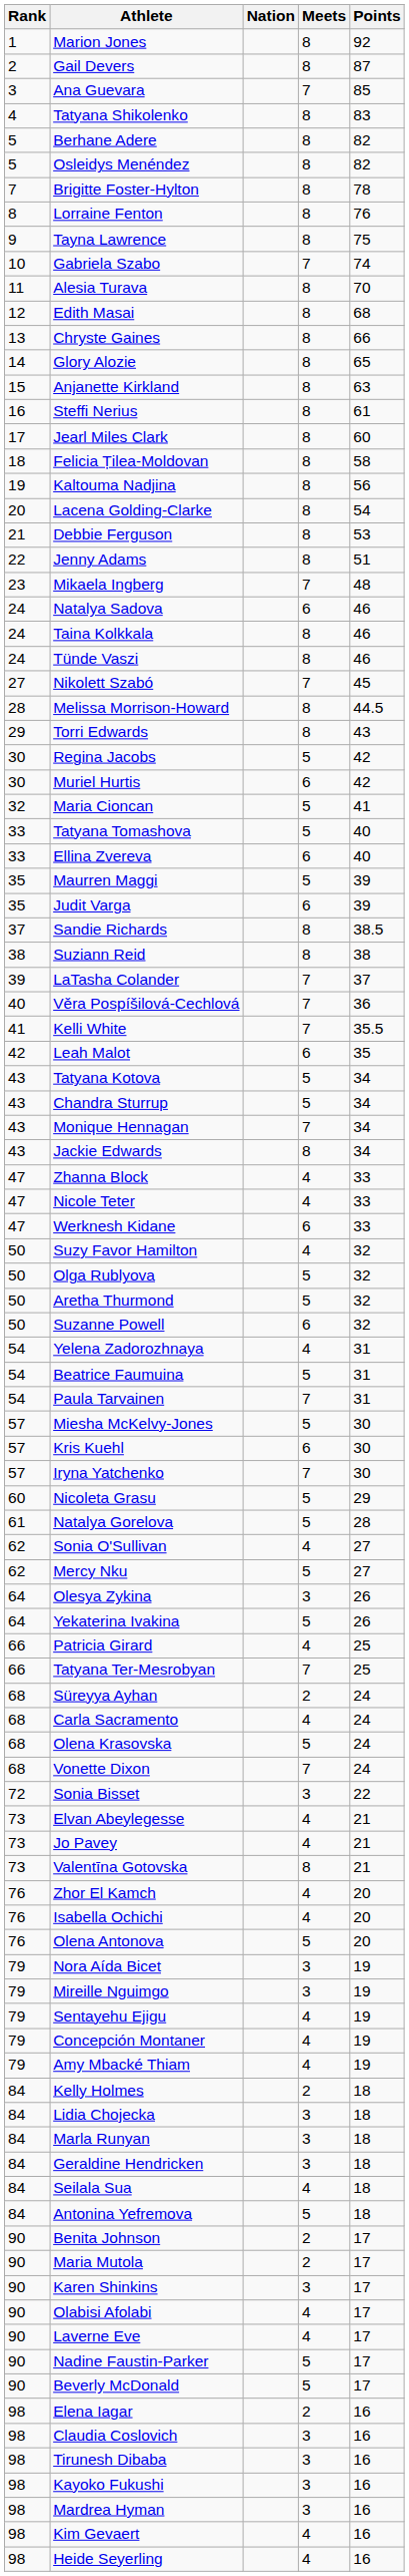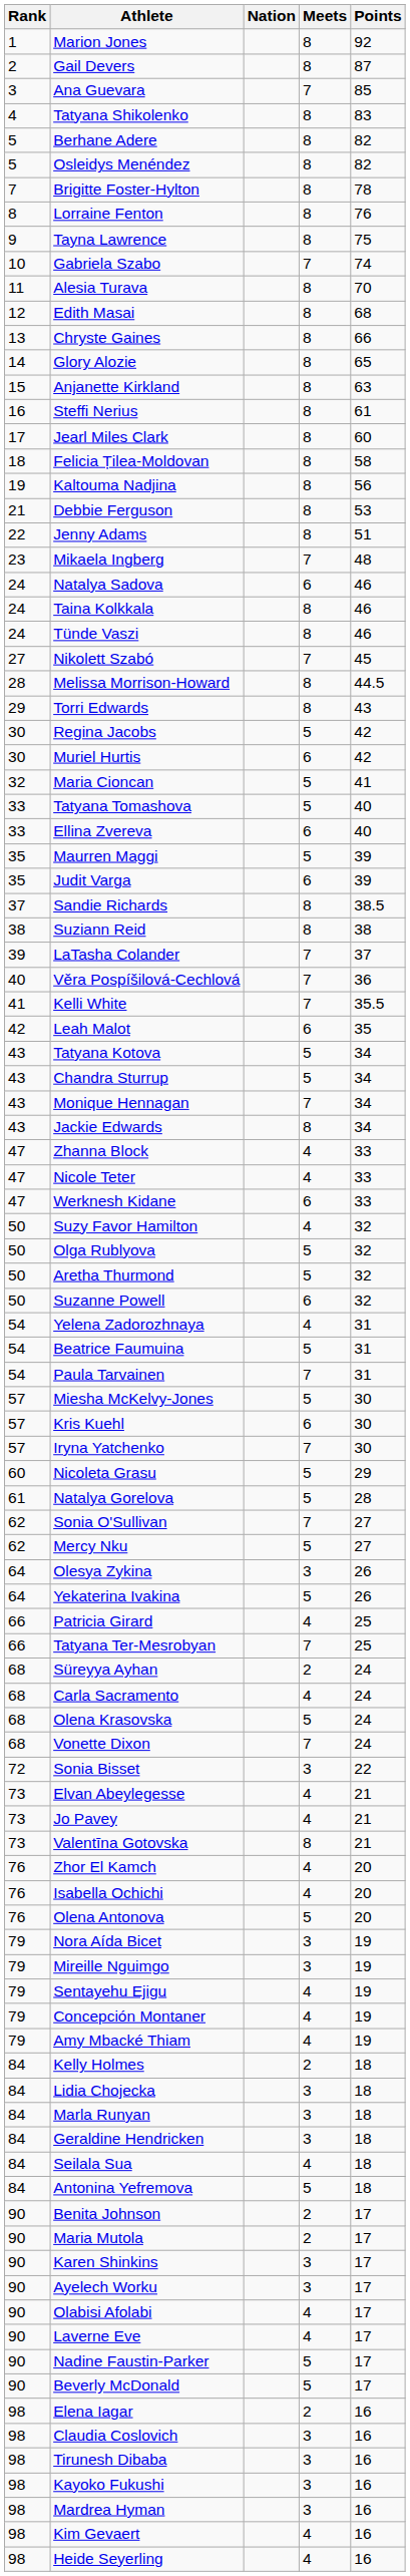 <table class=wikitable>
 <tr>
 <th>Rank</th>
 <th>Athlete</th>
 <th>Nation</th>
 <th>Meets</th>
 <th>Points</th>
 </tr>
 <tr>
 <td>1</td>
 <td><a href='#'>Marion Jones</a></td>
 <td></td>
 <td>8</td>
 <td>92</td>
 </tr>
 <tr>
 <td>2</td>
 <td><a href='#'>Gail Devers</a></td>
 <td></td>
 <td>8</td>
 <td>87</td>
 </tr>
 <tr>
 <td>3</td>
 <td><a href='#'>Ana Guevara</a></td>
 <td></td>
 <td>7</td>
 <td>85</td>
 </tr>
 <tr>
 <td>4</td>
 <td><a href='#'>Tatyana Shikolenko</a></td>
 <td></td>
 <td>8</td>
 <td>83</td>
 </tr>
 <tr>
 <td>5</td>
 <td><a href='#'>Berhane Adere</a></td>
 <td></td>
 <td>8</td>
 <td>82</td>
 </tr>
 <tr>
 <td>5</td>
 <td><a href='#'>Osleidys Menéndez</a></td>
 <td></td>
 <td>8</td>
 <td>82</td>
 </tr>
 <tr>
 <td>7</td>
 <td><a href='#'>Brigitte Foster-Hylton</a></td>
 <td></td>
 <td>8</td>
 <td>78</td>
 </tr>
 <tr>
 <td>8</td>
 <td><a href='#'>Lorraine Fenton</a></td>
 <td></td>
 <td>8</td>
 <td>76</td>
 </tr>
 <tr>
 <td>9</td>
 <td><a href='#'>Tayna Lawrence</a></td>
 <td></td>
 <td>8</td>
 <td>75</td>
 </tr>
 <tr>
 <td>10</td>
 <td><a href='#'>Gabriela Szabo</a></td>
 <td></td>
 <td>7</td>
 <td>74</td>
 </tr>
 <tr>
 <td>11</td>
 <td><a href='#'>Alesia Turava</a></td>
 <td></td>
 <td>8</td>
 <td>70</td>
 </tr>
 <tr>
 <td>12</td>
 <td><a href='#'>Edith Masai</a></td>
 <td></td>
 <td>8</td>
 <td>68</td>
 </tr>
 <tr>
 <td>13</td>
 <td><a href='#'>Chryste Gaines</a></td>
 <td></td>
 <td>8</td>
 <td>66</td>
 </tr>
 <tr>
 <td>14</td>
 <td><a href='#'>Glory Alozie</a></td>
 <td></td>
 <td>8</td>
 <td>65</td>
 </tr>
 <tr>
 <td>15</td>
 <td><a href='#'>Anjanette Kirkland</a></td>
 <td></td>
 <td>8</td>
 <td>63</td>
 </tr>
 <tr>
 <td>16</td>
 <td><a href='#'>Steffi Nerius</a></td>
 <td></td>
 <td>8</td>
 <td>61</td>
 </tr>
 <tr>
 <td>17</td>
 <td><a href='#'>Jearl Miles Clark</a></td>
 <td></td>
 <td>8</td>
 <td>60</td>
 </tr>
 <tr>
 <td>18</td>
 <td><a href='#'>Felicia Țilea-Moldovan</a></td>
 <td></td>
 <td>8</td>
 <td>58</td>
 </tr>
 <tr>
 <td>19</td>
 <td><a href='#'>Kaltouma Nadjina</a></td>
 <td></td>
 <td>8</td>
 <td>56</td>
-</tr>
-<tr>
-<td>20</td>
-<td><a href='#'>Lacena Golding-Clarke</a></td>
-<td></td>
-<td>8</td>
-<td>54</td>
 </tr>
 <tr>
 <td>21</td>
 <td><a href='#'>Debbie Ferguson</a></td>
 <td></td>
 <td>8</td>
 <td>53</td>
 </tr>
 <tr>
 <td>22</td>
 <td><a href='#'>Jenny Adams</a></td>
 <td></td>
 <td>8</td>
 <td>51</td>
 </tr>
 <tr>
 <td>23</td>
 <td><a href='#'>Mikaela Ingberg</a></td>
 <td></td>
 <td>7</td>
 <td>48</td>
 </tr>
 <tr>
 <td>24</td>
 <td><a href='#'>Natalya Sadova</a></td>
 <td></td>
 <td>6</td>
 <td>46</td>
 </tr>
 <tr>
 <td>24</td>
 <td><a href='#'>Taina Kolkkala</a></td>
 <td></td>
 <td>8</td>
 <td>46</td>
 </tr>
 <tr>
 <td>24</td>
 <td><a href='#'>Tünde Vaszi</a></td>
 <td></td>
 <td>8</td>
 <td>46</td>
 </tr>
 <tr>
 <td>27</td>
 <td><a href='#'>Nikolett Szabó</a></td>
 <td></td>
 <td>7</td>
 <td>45</td>
 </tr>
 <tr>
 <td>28</td>
 <td><a href='#'>Melissa Morrison-Howard</a></td>
 <td></td>
 <td>8</td>
 <td>44.5</td>
 </tr>
 <tr>
 <td>29</td>
 <td><a href='#'>Torri Edwards</a></td>
 <td></td>
 <td>8</td>
 <td>43</td>
 </tr>
 <tr>
 <td>30</td>
 <td><a href='#'>Regina Jacobs</a></td>
 <td></td>
 <td>5</td>
 <td>42</td>
 </tr>
 <tr>
 <td>30</td>
 <td><a href='#'>Muriel Hurtis</a></td>
 <td></td>
 <td>6</td>
 <td>42</td>
 </tr>
 <tr>
 <td>32</td>
 <td><a href='#'>Maria Cioncan</a></td>
 <td></td>
 <td>5</td>
 <td>41</td>
 </tr>
 <tr>
 <td>33</td>
 <td><a href='#'>Tatyana Tomashova</a></td>
 <td></td>
 <td>5</td>
 <td>40</td>
 </tr>
 <tr>
 <td>33</td>
 <td><a href='#'>Ellina Zvereva</a></td>
 <td></td>
 <td>6</td>
 <td>40</td>
 </tr>
 <tr>
 <td>35</td>
 <td><a href='#'>Maurren Maggi</a></td>
 <td></td>
 <td>5</td>
 <td>39</td>
 </tr>
 <tr>
 <td>35</td>
 <td><a href='#'>Judit Varga</a></td>
 <td></td>
 <td>6</td>
 <td>39</td>
 </tr>
 <tr>
 <td>37</td>
 <td><a href='#'>Sandie Richards</a></td>
 <td></td>
 <td>8</td>
 <td>38.5</td>
 </tr>
 <tr>
 <td>38</td>
 <td><a href='#'>Suziann Reid</a></td>
 <td></td>
 <td>8</td>
 <td>38</td>
 </tr>
 <tr>
 <td>39</td>
 <td><a href='#'>LaTasha Colander</a></td>
 <td></td>
 <td>7</td>
 <td>37</td>
 </tr>
 <tr>
 <td>40</td>
 <td><a href='#'>Věra Pospíšilová-Cechlová</a></td>
 <td></td>
 <td>7</td>
 <td>36</td>
 </tr>
 <tr>
 <td>41</td>
 <td><a href='#'>Kelli White</a></td>
 <td></td>
 <td>7</td>
 <td>35.5</td>
 </tr>
 <tr>
 <td>42</td>
 <td><a href='#'>Leah Malot</a></td>
 <td></td>
 <td>6</td>
 <td>35</td>
 </tr>
 <tr>
 <td>43</td>
 <td><a href='#'>Tatyana Kotova</a></td>
 <td></td>
 <td>5</td>
 <td>34</td>
 </tr>
 <tr>
 <td>43</td>
 <td><a href='#'>Chandra Sturrup</a></td>
 <td></td>
 <td>5</td>
 <td>34</td>
 </tr>
 <tr>
 <td>43</td>
 <td><a href='#'>Monique Hennagan</a></td>
 <td></td>
 <td>7</td>
 <td>34</td>
 </tr>
 <tr>
 <td>43</td>
 <td><a href='#'>Jackie Edwards</a></td>
 <td></td>
 <td>8</td>
 <td>34</td>
 </tr>
 <tr>
 <td>47</td>
 <td><a href='#'>Zhanna Block</a></td>
 <td></td>
 <td>4</td>
 <td>33</td>
 </tr>
 <tr>
 <td>47</td>
 <td><a href='#'>Nicole Teter</a></td>
 <td></td>
 <td>4</td>
 <td>33</td>
 </tr>
 <tr>
 <td>47</td>
 <td><a href='#'>Werknesh Kidane</a></td>
 <td></td>
 <td>6</td>
 <td>33</td>
 </tr>
 <tr>
 <td>50</td>
 <td><a href='#'>Suzy Favor Hamilton</a></td>
 <td></td>
 <td>4</td>
 <td>32</td>
 </tr>
 <tr>
 <td>50</td>
 <td><a href='#'>Olga Rublyova</a></td>
 <td></td>
 <td>5</td>
 <td>32</td>
 </tr>
 <tr>
 <td>50</td>
 <td><a href='#'>Aretha Thurmond</a></td>
 <td></td>
 <td>5</td>
 <td>32</td>
 </tr>
 <tr>
 <td>50</td>
 <td><a href='#'>Suzanne Powell</a></td>
 <td></td>
 <td>6</td>
 <td>32</td>
 </tr>
 <tr>
 <td>54</td>
 <td><a href='#'>Yelena Zadorozhnaya</a></td>
 <td></td>
 <td>4</td>
 <td>31</td>
 </tr>
 <tr>
 <td>54</td>
 <td><a href='#'>Beatrice Faumuina</a></td>
 <td></td>
 <td>5</td>
 <td>31</td>
 </tr>
 <tr>
 <td>54</td>
 <td><a href='#'>Paula Tarvainen</a></td>
 <td></td>
 <td>7</td>
 <td>31</td>
 </tr>
 <tr>
 <td>57</td>
 <td><a href='#'>Miesha McKelvy-Jones</a></td>
 <td></td>
 <td>5</td>
 <td>30</td>
 </tr>
 <tr>
 <td>57</td>
 <td><a href='#'>Kris Kuehl</a></td>
 <td></td>
 <td>6</td>
 <td>30</td>
 </tr>
 <tr>
 <td>57</td>
 <td><a href='#'>Iryna Yatchenko</a></td>
 <td></td>
 <td>7</td>
 <td>30</td>
 </tr>
 <tr>
 <td>60</td>
 <td><a href='#'>Nicoleta Grasu</a></td>
 <td></td>
 <td>5</td>
 <td>29</td>
 </tr>
 <tr>
 <td>61</td>
 <td><a href='#'>Natalya Gorelova</a></td>
 <td></td>
 <td>5</td>
 <td>28</td>
 </tr>
 <tr>
 <td>62</td>
 <td><a href='#'>Sonia O'Sullivan</a></td>
 <td></td>
-<td>4</td>
+<td>7</td>
 <td>27</td>
 </tr>
 <tr>
 <td>62</td>
 <td><a href='#'>Mercy Nku</a></td>
 <td></td>
 <td>5</td>
 <td>27</td>
 </tr>
 <tr>
 <td>64</td>
 <td><a href='#'>Olesya Zykina</a></td>
 <td></td>
 <td>3</td>
 <td>26</td>
 </tr>
 <tr>
 <td>64</td>
 <td><a href='#'>Yekaterina Ivakina</a></td>
 <td></td>
 <td>5</td>
 <td>26</td>
 </tr>
 <tr>
 <td>66</td>
 <td><a href='#'>Patricia Girard</a></td>
 <td></td>
 <td>4</td>
 <td>25</td>
 </tr>
 <tr>
 <td>66</td>
 <td><a href='#'>Tatyana Ter-Mesrobyan</a></td>
 <td></td>
 <td>7</td>
 <td>25</td>
 </tr>
 <tr>
 <td>68</td>
 <td><a href='#'>Süreyya Ayhan</a></td>
 <td></td>
 <td>2</td>
 <td>24</td>
 </tr>
 <tr>
 <td>68</td>
 <td><a href='#'>Carla Sacramento</a></td>
 <td></td>
 <td>4</td>
 <td>24</td>
 </tr>
 <tr>
 <td>68</td>
 <td><a href='#'>Olena Krasovska</a></td>
 <td></td>
 <td>5</td>
 <td>24</td>
 </tr>
 <tr>
 <td>68</td>
 <td><a href='#'>Vonette Dixon</a></td>
 <td></td>
 <td>7</td>
 <td>24</td>
 </tr>
 <tr>
 <td>72</td>
 <td><a href='#'>Sonia Bisset</a></td>
 <td></td>
 <td>3</td>
 <td>22</td>
 </tr>
 <tr>
 <td>73</td>
 <td><a href='#'>Elvan Abeylegesse</a></td>
 <td></td>
 <td>4</td>
 <td>21</td>
 </tr>
 <tr>
 <td>73</td>
 <td><a href='#'>Jo Pavey</a></td>
 <td></td>
 <td>4</td>
 <td>21</td>
 </tr>
 <tr>
 <td>73</td>
 <td><a href='#'>Valentīna Gotovska</a></td>
 <td></td>
 <td>8</td>
 <td>21</td>
 </tr>
 <tr>
 <td>76</td>
 <td><a href='#'>Zhor El Kamch</a></td>
 <td></td>
 <td>4</td>
 <td>20</td>
 </tr>
 <tr>
 <td>76</td>
 <td><a href='#'>Isabella Ochichi</a></td>
 <td></td>
 <td>4</td>
 <td>20</td>
 </tr>
 <tr>
 <td>76</td>
 <td><a href='#'>Olena Antonova</a></td>
 <td></td>
 <td>5</td>
 <td>20</td>
 </tr>
 <tr>
 <td>79</td>
 <td><a href='#'>Nora Aída Bicet</a></td>
 <td></td>
 <td>3</td>
 <td>19</td>
 </tr>
 <tr>
 <td>79</td>
 <td><a href='#'>Mireille Nguimgo</a></td>
 <td></td>
 <td>3</td>
 <td>19</td>
 </tr>
 <tr>
 <td>79</td>
 <td><a href='#'>Sentayehu Ejigu</a></td>
 <td></td>
 <td>4</td>
 <td>19</td>
 </tr>
 <tr>
 <td>79</td>
 <td><a href='#'>Concepción Montaner</a></td>
 <td></td>
 <td>4</td>
 <td>19</td>
 </tr>
 <tr>
 <td>79</td>
 <td><a href='#'>Amy Mbacké Thiam</a></td>
 <td></td>
 <td>4</td>
 <td>19</td>
 </tr>
 <tr>
 <td>84</td>
 <td><a href='#'>Kelly Holmes</a></td>
 <td></td>
 <td>2</td>
 <td>18</td>
 </tr>
 <tr>
 <td>84</td>
 <td><a href='#'>Lidia Chojecka</a></td>
 <td></td>
 <td>3</td>
 <td>18</td>
 </tr>
 <tr>
 <td>84</td>
 <td><a href='#'>Marla Runyan</a></td>
 <td></td>
 <td>3</td>
 <td>18</td>
 </tr>
 <tr>
 <td>84</td>
 <td><a href='#'>Geraldine Hendricken</a></td>
 <td></td>
 <td>3</td>
 <td>18</td>
 </tr>
 <tr>
 <td>84</td>
 <td><a href='#'>Seilala Sua</a></td>
 <td></td>
 <td>4</td>
 <td>18</td>
 </tr>
 <tr>
 <td>84</td>
 <td><a href='#'>Antonina Yefremova</a></td>
 <td></td>
 <td>5</td>
 <td>18</td>
 </tr>
 <tr>
 <td>90</td>
 <td><a href='#'>Benita Johnson</a></td>
 <td></td>
 <td>2</td>
 <td>17</td>
 </tr>
 <tr>
 <td>90</td>
 <td><a href='#'>Maria Mutola</a></td>
 <td></td>
 <td>2</td>
 <td>17</td>
 </tr>
 <tr>
 <td>90</td>
 <td><a href='#'>Karen Shinkins</a></td>
 <td></td>
 <td>3</td>
 <td>17</td>
 </tr>
 <tr>
 <td>90</td>
+<td><a href='#'>Ayelech Worku</a></td>
+<td></td>
+<td>3</td>
+<td>17</td>
+</tr>
+<tr>
+<td>90</td>
 <td><a href='#'>Olabisi Afolabi</a></td>
 <td></td>
 <td>4</td>
 <td>17</td>
 </tr>
 <tr>
 <td>90</td>
 <td><a href='#'>Laverne Eve</a></td>
 <td></td>
 <td>4</td>
 <td>17</td>
 </tr>
 <tr>
 <td>90</td>
 <td><a href='#'>Nadine Faustin-Parker</a></td>
 <td></td>
 <td>5</td>
 <td>17</td>
 </tr>
 <tr>
 <td>90</td>
 <td><a href='#'>Beverly McDonald</a></td>
 <td></td>
 <td>5</td>
 <td>17</td>
 </tr>
 <tr>
 <td>98</td>
 <td><a href='#'>Elena Iagar</a></td>
 <td></td>
 <td>2</td>
 <td>16</td>
 </tr>
 <tr>
 <td>98</td>
 <td><a href='#'>Claudia Coslovich</a></td>
 <td></td>
 <td>3</td>
 <td>16</td>
 </tr>
 <tr>
 <td>98</td>
 <td><a href='#'>Tirunesh Dibaba</a></td>
 <td></td>
 <td>3</td>
 <td>16</td>
 </tr>
 <tr>
 <td>98</td>
 <td><a href='#'>Kayoko Fukushi</a></td>
 <td></td>
 <td>3</td>
 <td>16</td>
 </tr>
 <tr>
 <td>98</td>
 <td><a href='#'>Mardrea Hyman</a></td>
 <td></td>
 <td>3</td>
 <td>16</td>
 </tr>
 <tr>
 <td>98</td>
 <td><a href='#'>Kim Gevaert</a></td>
 <td></td>
 <td>4</td>
 <td>16</td>
 </tr>
 <tr>
 <td>98</td>
 <td><a href='#'>Heide Seyerling</a></td>
 <td></td>
 <td>4</td>
 <td>16</td>
 </tr>
 </table>
